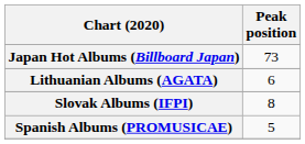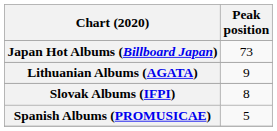 <table class="wikitable sortable plainrowheaders" style="text-align: center;">
 <tr>
 <th scope="col">Chart (2020)</th>
 <th scope="col">Peak<br>position</th>
 </tr>
 <tr>
 </tr>
 <tr>
 </tr>
 <tr>
 </tr>
 <tr>
 </tr>
 <tr>
 </tr>
 <tr>
 </tr>
 <tr>
 </tr>
 <tr>
 </tr>
 <tr>
 </tr>
 <tr>
 </tr>
 <tr>
 </tr>
 <tr>
 </tr>
 <tr>
 </tr>
 <tr>
 </tr>
 <tr>
 <th scope="row">Japan Hot Albums (<em><a href='#'>Billboard Japan</a></em>)</th>
 <td>73</td>
 </tr>
 <tr>
 </tr>
 <tr>
 <th scope="row">Lithuanian Albums (<a href='#'>AGATA</a>)</th>
-<td>6</td>
+<td>9</td>
 </tr>
 <tr>
 </tr>
 <tr>
 </tr>
 <tr>
 </tr>
 <tr>
 </tr>
 <tr>
 <th scope="row">Slovak Albums (<a href='#'>IFPI</a>)</th>
 <td>8</td>
 </tr>
 <tr>
 <th scope="row">Spanish Albums (<a href='#'>PROMUSICAE</a>)</th>
 <td>5</td>
 </tr>
 <tr>
 </tr>
 <tr>
 </tr>
 <tr>
 </tr>
 <tr>
 </tr>
 </table>
